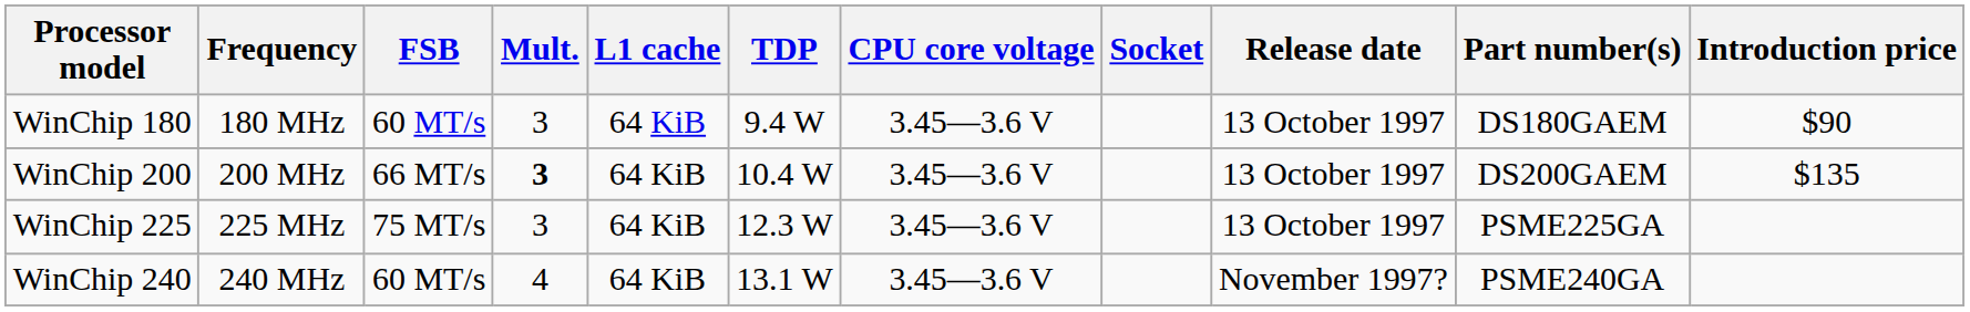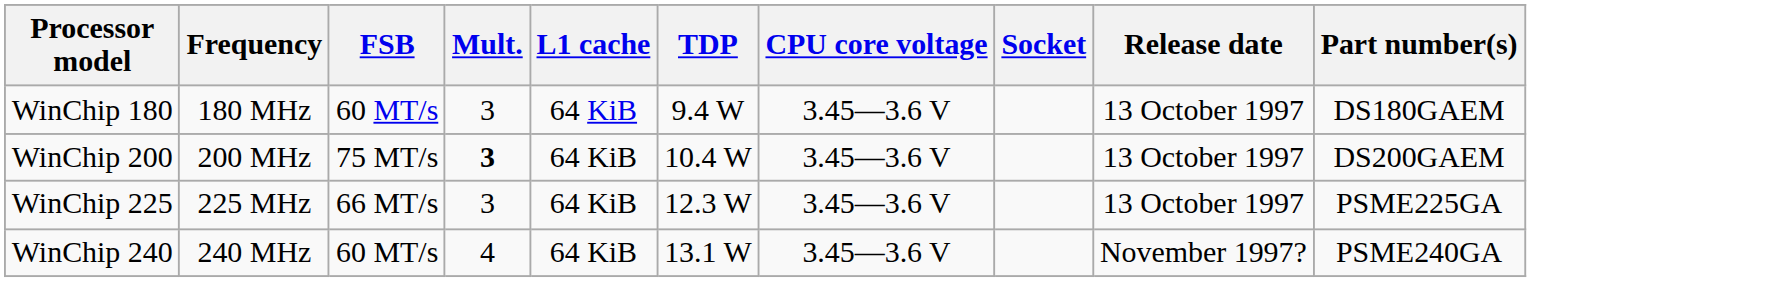 <table class="wikitable" style="text-align:center">
 <tr>
 <th>Processor<br>model</th>
 <th>Frequency</th>
 <th><a href='#'>FSB</a></th>
 <th><a href='#'>Mult.</a></th>
 <th><a href='#'>L1 cache</a></th>
 <th><a href='#'>TDP</a></th>
 <th><a href='#'>CPU core voltage</a></th>
 <th><a href='#'>Socket</a></th>
 <th>Release date</th>
 <th>Part number(s)</th>
-<th>Introduction price</th>
 </tr>
 <tr>
 <td>WinChip 180</td>
 <td>180 MHz</td>
 <td>60 <a href='#'>MT/s</a></td>
 <td>3</td>
 <td>64 <a href='#'>KiB</a></td>
 <td>9.4 W</td>
 <td>3.45—3.6 V</td>
 <td></td>
 <td>13 October 1997</td>
 <td>DS180GAEM</td>
-<td>$90</td>
 </tr>
 <tr>
 <td>WinChip 200</td>
 <td>200 MHz</td>
-<td>66 MT/s</td>
+<td>75 MT/s</td>
 <td><strong>3</strong></td>
 <td>64 KiB</td>
 <td>10.4 W</td>
 <td>3.45—3.6 V</td>
 <td></td>
 <td>13 October 1997</td>
 <td>DS200GAEM</td>
-<td>$135</td>
 </tr>
 <tr>
 <td>WinChip 225</td>
 <td>225 MHz</td>
-<td>75 MT/s</td>
+<td>66 MT/s</td>
 <td>3</td>
 <td>64 KiB</td>
 <td>12.3 W</td>
 <td>3.45—3.6 V</td>
 <td></td>
 <td>13 October 1997</td>
 <td>PSME225GA</td>
-<td></td>
 </tr>
 <tr>
 <td>WinChip 240</td>
 <td>240 MHz</td>
 <td>60 MT/s</td>
 <td>4</td>
 <td>64 KiB</td>
 <td>13.1 W</td>
 <td>3.45—3.6 V</td>
 <td></td>
 <td>November 1997?</td>
 <td>PSME240GA</td>
-<td></td>
 </tr>
 </table>
